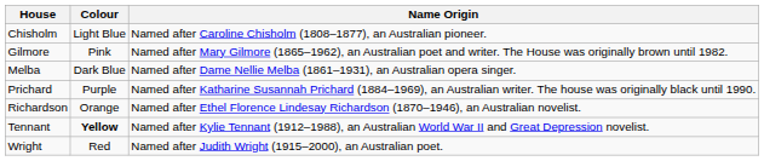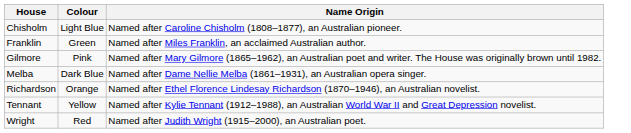 <table class="wikitable">
 <tr>
 <th>House</th>
 <th>Colour</th>
 <th>Name Origin</th>
 </tr>
 <tr>
 <td>Chisholm</td>
 <td align="center">Light Blue<br></td>
 <td>Named after <a href='#'>Caroline Chisholm</a> (1808–1877), an Australian pioneer.</td>
 </tr>
 <tr>
+<td>Franklin</td>
+<td align="center">Green<br></td>
+<td>Named after <a href='#'>Miles Franklin</a>, an acclaimed Australian author.</td>
+</tr>
+<tr>
 <td>Gilmore</td>
 <td align="center">Pink<br></td>
 <td>Named after <a href='#'>Mary Gilmore</a> (1865–1962), an Australian poet and writer. The House was originally brown until 1982.</td>
 </tr>
 <tr>
 <td>Melba</td>
 <td align="center">Dark Blue<br></td>
 <td>Named after <a href='#'>Dame Nellie Melba</a> (1861–1931), an Australian opera singer.</td>
 </tr>
 <tr>
-<td>Prichard</td>
-<td align="center">Purple<br></td>
-<td>Named after <a href='#'>Katharine Susannah Prichard</a> (1884–1969), an Australian writer. The house was originally black until 1990.</td>
-</tr>
-<tr>
 <td>Richardson</td>
 <td align="center">Orange<br></td>
 <td>Named after <a href='#'>Ethel Florence Lindesay Richardson</a> (1870–1946), an Australian novelist.</td>
 </tr>
 <tr>
 <td>Tennant</td>
-<td align="center"><strong>Yellow<br></strong></td>
+<td align="center">Yellow<br></td>
 <td>Named after <a href='#'>Kylie Tennant</a> (1912–1988), an Australian <a href='#'>World War II</a> and <a href='#'>Great Depression</a> novelist.</td>
 </tr>
 <tr>
 <td>Wright</td>
 <td align="center">Red<br></td>
 <td>Named after <a href='#'>Judith Wright</a> (1915–2000), an Australian poet.</td>
 </tr>
 </table>
